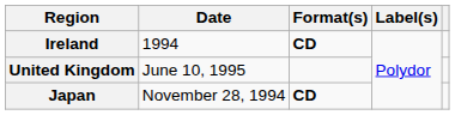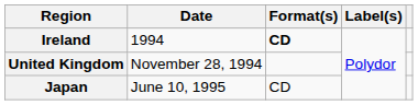 <table class="wikitable plainrowheaders">
 <tr>
 <th scope="col">Region</th>
 <th scope="col">Date</th>
 <th scope="col">Format(s)</th>
 <th scope="col">Label(s)</th>
 <th scope="col"></th>
 </tr>
 <tr>
 <th scope="row">Ireland</th>
 <td>1994</td>
 <td><strong>CD</strong></td>
 <td rowspan="3"><a href='#'>Polydor</a></td>
 <td></td>
 </tr>
 <tr>
 <th scope="row">United Kingdom</th>
-<td>June 10, 1995</td>
+<td>November 28, 1994</td>
 <td></td>
 <td></td>
 </tr>
 <tr>
 <th scope="row">Japan</th>
-<td>November 28, 1994</td>
-<td><strong>CD</strong></td>
+<td>June 10, 1995</td>
+<td>CD</td>
 <td></td>
 </tr>
 </table>
